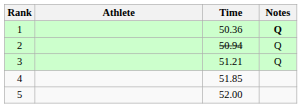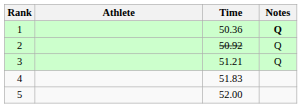 <table class="wikitable" style="text-align:center">
 <tr>
 <th width=40>Rank</th>
 <th width=250>Athlete</th>
 <th width=80>Time</th>
 <th width=50>Notes</th>
 </tr>
 <tr bgcolor=ccffcc>
 <td>1</td>
 <td align=left></td>
 <td>50.36</td>
 <td><strong>Q</strong></td>
 </tr>
 <tr bgcolor=ccffcc>
 <td>2</td>
 <td align=left></td>
-<td><s>50.94</s></td>
+<td><s>50.92</s></td>
 <td>Q</td>
 </tr>
 <tr bgcolor=ccffcc>
 <td>3</td>
 <td align=left></td>
 <td>51.21</td>
 <td>Q</td>
 </tr>
 <tr>
 <td>4</td>
 <td align=left></td>
-<td>51.85</td>
+<td>51.83</td>
 <td></td>
 </tr>
 <tr>
 <td>5</td>
 <td align=left></td>
 <td>52.00</td>
 <td></td>
 </tr>
 </table>
